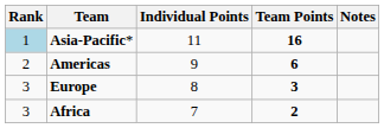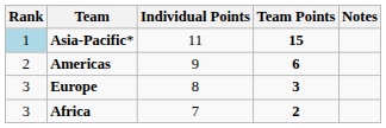 <table class="wikitable sortable" style="text-align:center">
 <tr>
 <th>Rank</th>
 <th>Team</th>
 <th>Individual Points</th>
 <th>Team Points</th>
 <th>Notes</th>
 </tr>
 <tr>
 <td style="background: lightblue;">1</td>
 <td align="left"><strong>Asia-Pacific</strong>*</td>
 <td>11</td>
-<td><strong>16</strong></td>
+<td><strong>15</strong></td>
 <td></td>
 </tr>
 <tr>
 <td>2</td>
 <td align="left"><strong>Americas</strong></td>
 <td>9</td>
 <td><strong>6</strong></td>
 <td></td>
 </tr>
 <tr>
 <td>3</td>
 <td align="left"><strong>Europe</strong></td>
 <td>8</td>
 <td><strong>3</strong></td>
 <td></td>
 </tr>
 <tr>
 <td>3</td>
 <td align="left"><strong>Africa</strong></td>
 <td>7</td>
 <td><strong>2</strong></td>
 <td></td>
 </tr>
 </table>
